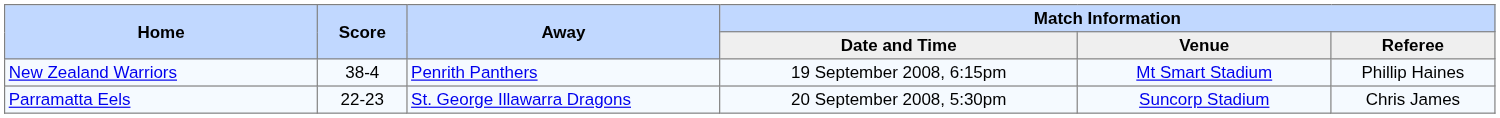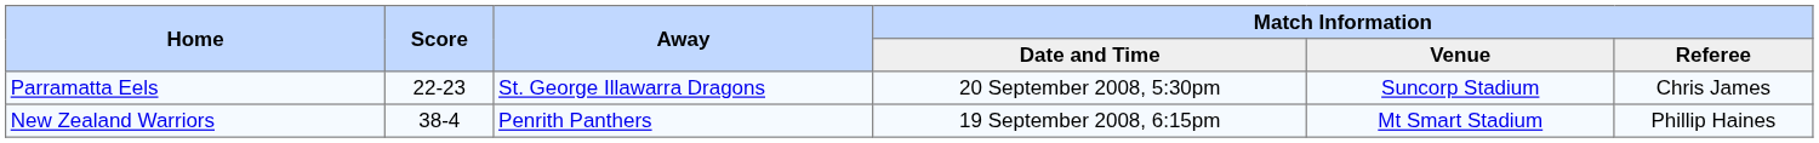 <table border=1 style="border-collapse:collapse; font-size:90%; text-align:center;" cellpadding=3 cellspacing=0 width=100%>
 <tr bgcolor=#C1D8FF>
 <th rowspan=2 width=21%>Home</th>
 <th rowspan=2 width=6%>Score</th>
 <th rowspan=2 width=21%>Away</th>
 <th colspan=3>Match Information</th>
 </tr>
 <tr bgcolor=#EFEFEF>
 <th width=24%>Date and Time</th>
 <th width=17%>Venue</th>
 <th width=11%>Referee</th>
 </tr>
 <tr bgcolor=#F5FAFF>
+<td align=left> <a href='#'>Parramatta Eels</a></td>
+<td>22-23</td>
+<td align=left> <a href='#'>St. George Illawarra Dragons</a></td>
+<td>20 September 2008, 5:30pm</td>
+<td><a href='#'>Suncorp Stadium</a></td>
+<td>Chris James</td>
+</tr>
+<tr bgcolor=#F5FAFF>
 <td align=left> <a href='#'>New Zealand Warriors</a></td>
 <td>38-4</td>
 <td align=left> <a href='#'>Penrith Panthers</a></td>
 <td>19 September 2008, 6:15pm</td>
 <td><a href='#'>Mt Smart Stadium</a></td>
 <td>Phillip Haines</td>
 </tr>
-<tr bgcolor=#F5FAFF>
-<td align=left> <a href='#'>Parramatta Eels</a></td>
-<td>22-23</td>
-<td align=left> <a href='#'>St. George Illawarra Dragons</a></td>
-<td>20 September 2008, 5:30pm</td>
-<td><a href='#'>Suncorp Stadium</a></td>
-<td>Chris James</td>
-</tr>
 </table>
